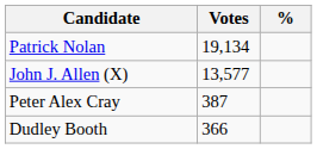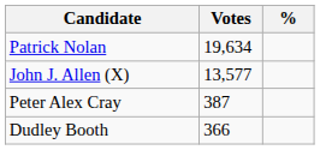 <table class="wikitable">
 <tr>
 <th style="width: 170px">Candidate</th>
 <th style="width: 50px">Votes</th>
 <th style="width: 40px">%</th>
 </tr>
 <tr>
 <td><a href='#'>Patrick Nolan</a></td>
-<td>19,134</td>
+<td>19,634</td>
 <td></td>
 </tr>
 <tr>
 <td><a href='#'>John J. Allen</a> (X)</td>
 <td>13,577</td>
 <td></td>
 </tr>
 <tr>
 <td>Peter Alex Cray</td>
 <td>387</td>
 <td></td>
 </tr>
 <tr>
 <td>Dudley Booth</td>
 <td>366</td>
 <td></td>
 </tr>
 </table>
